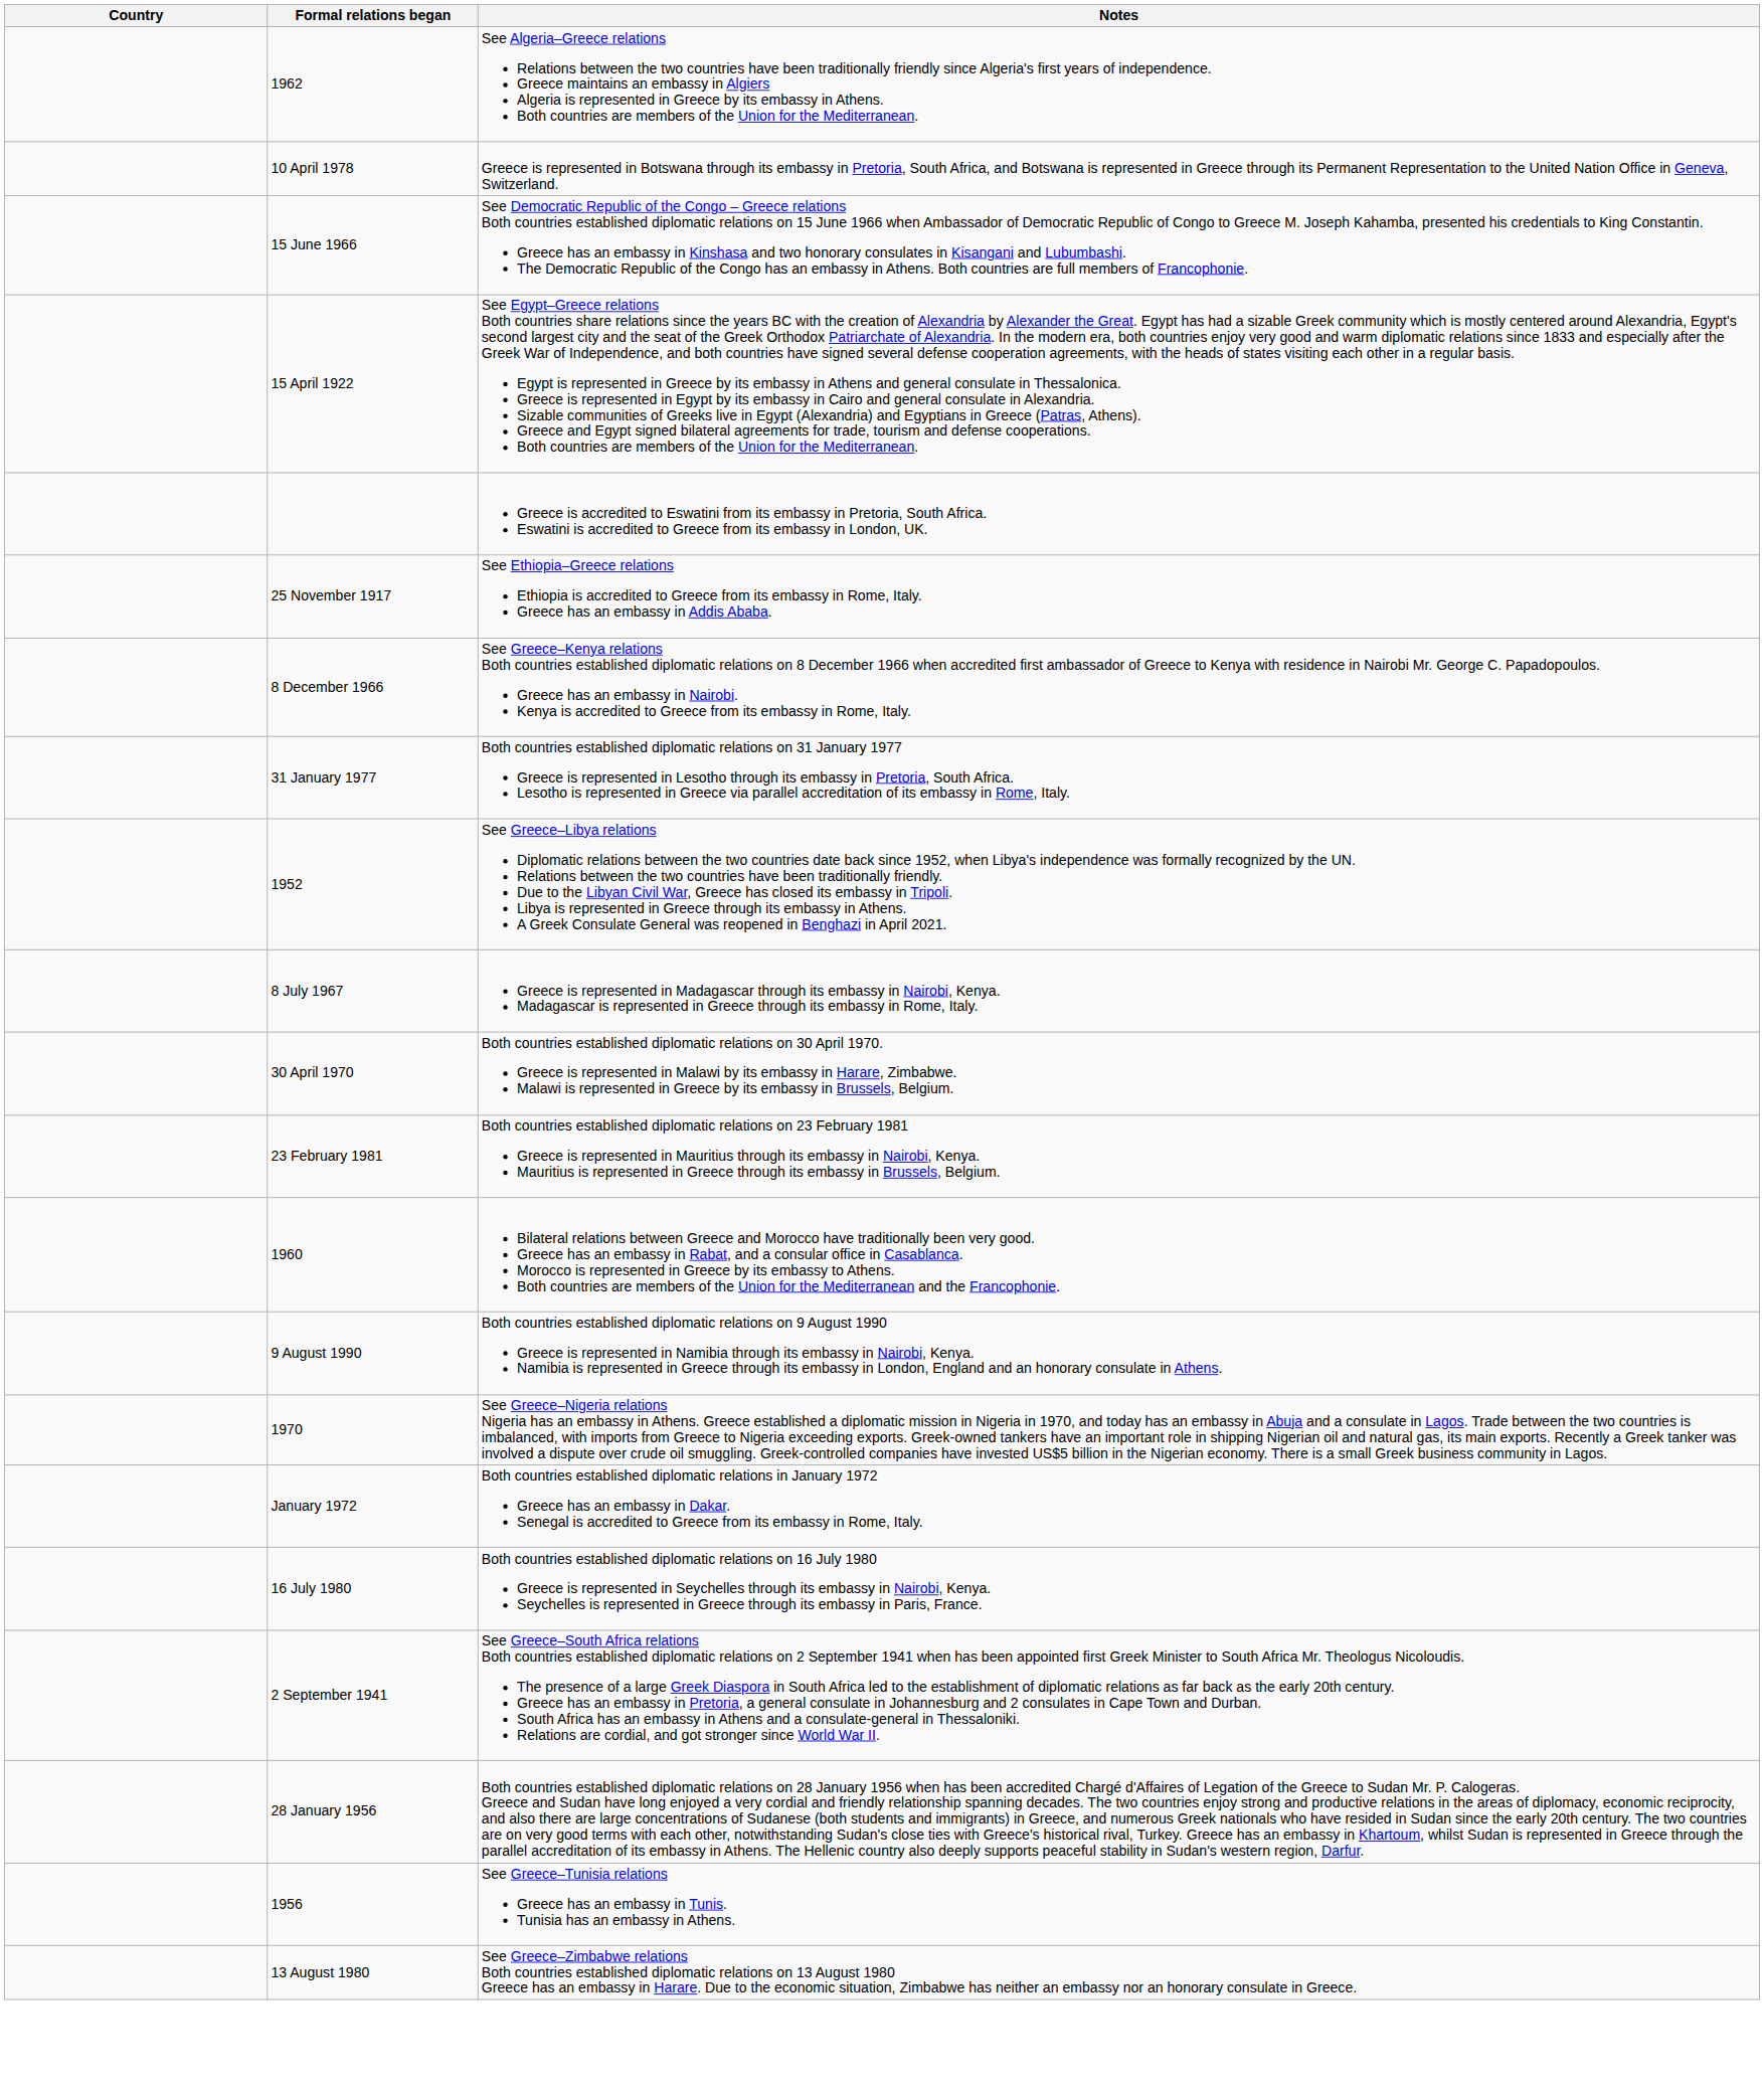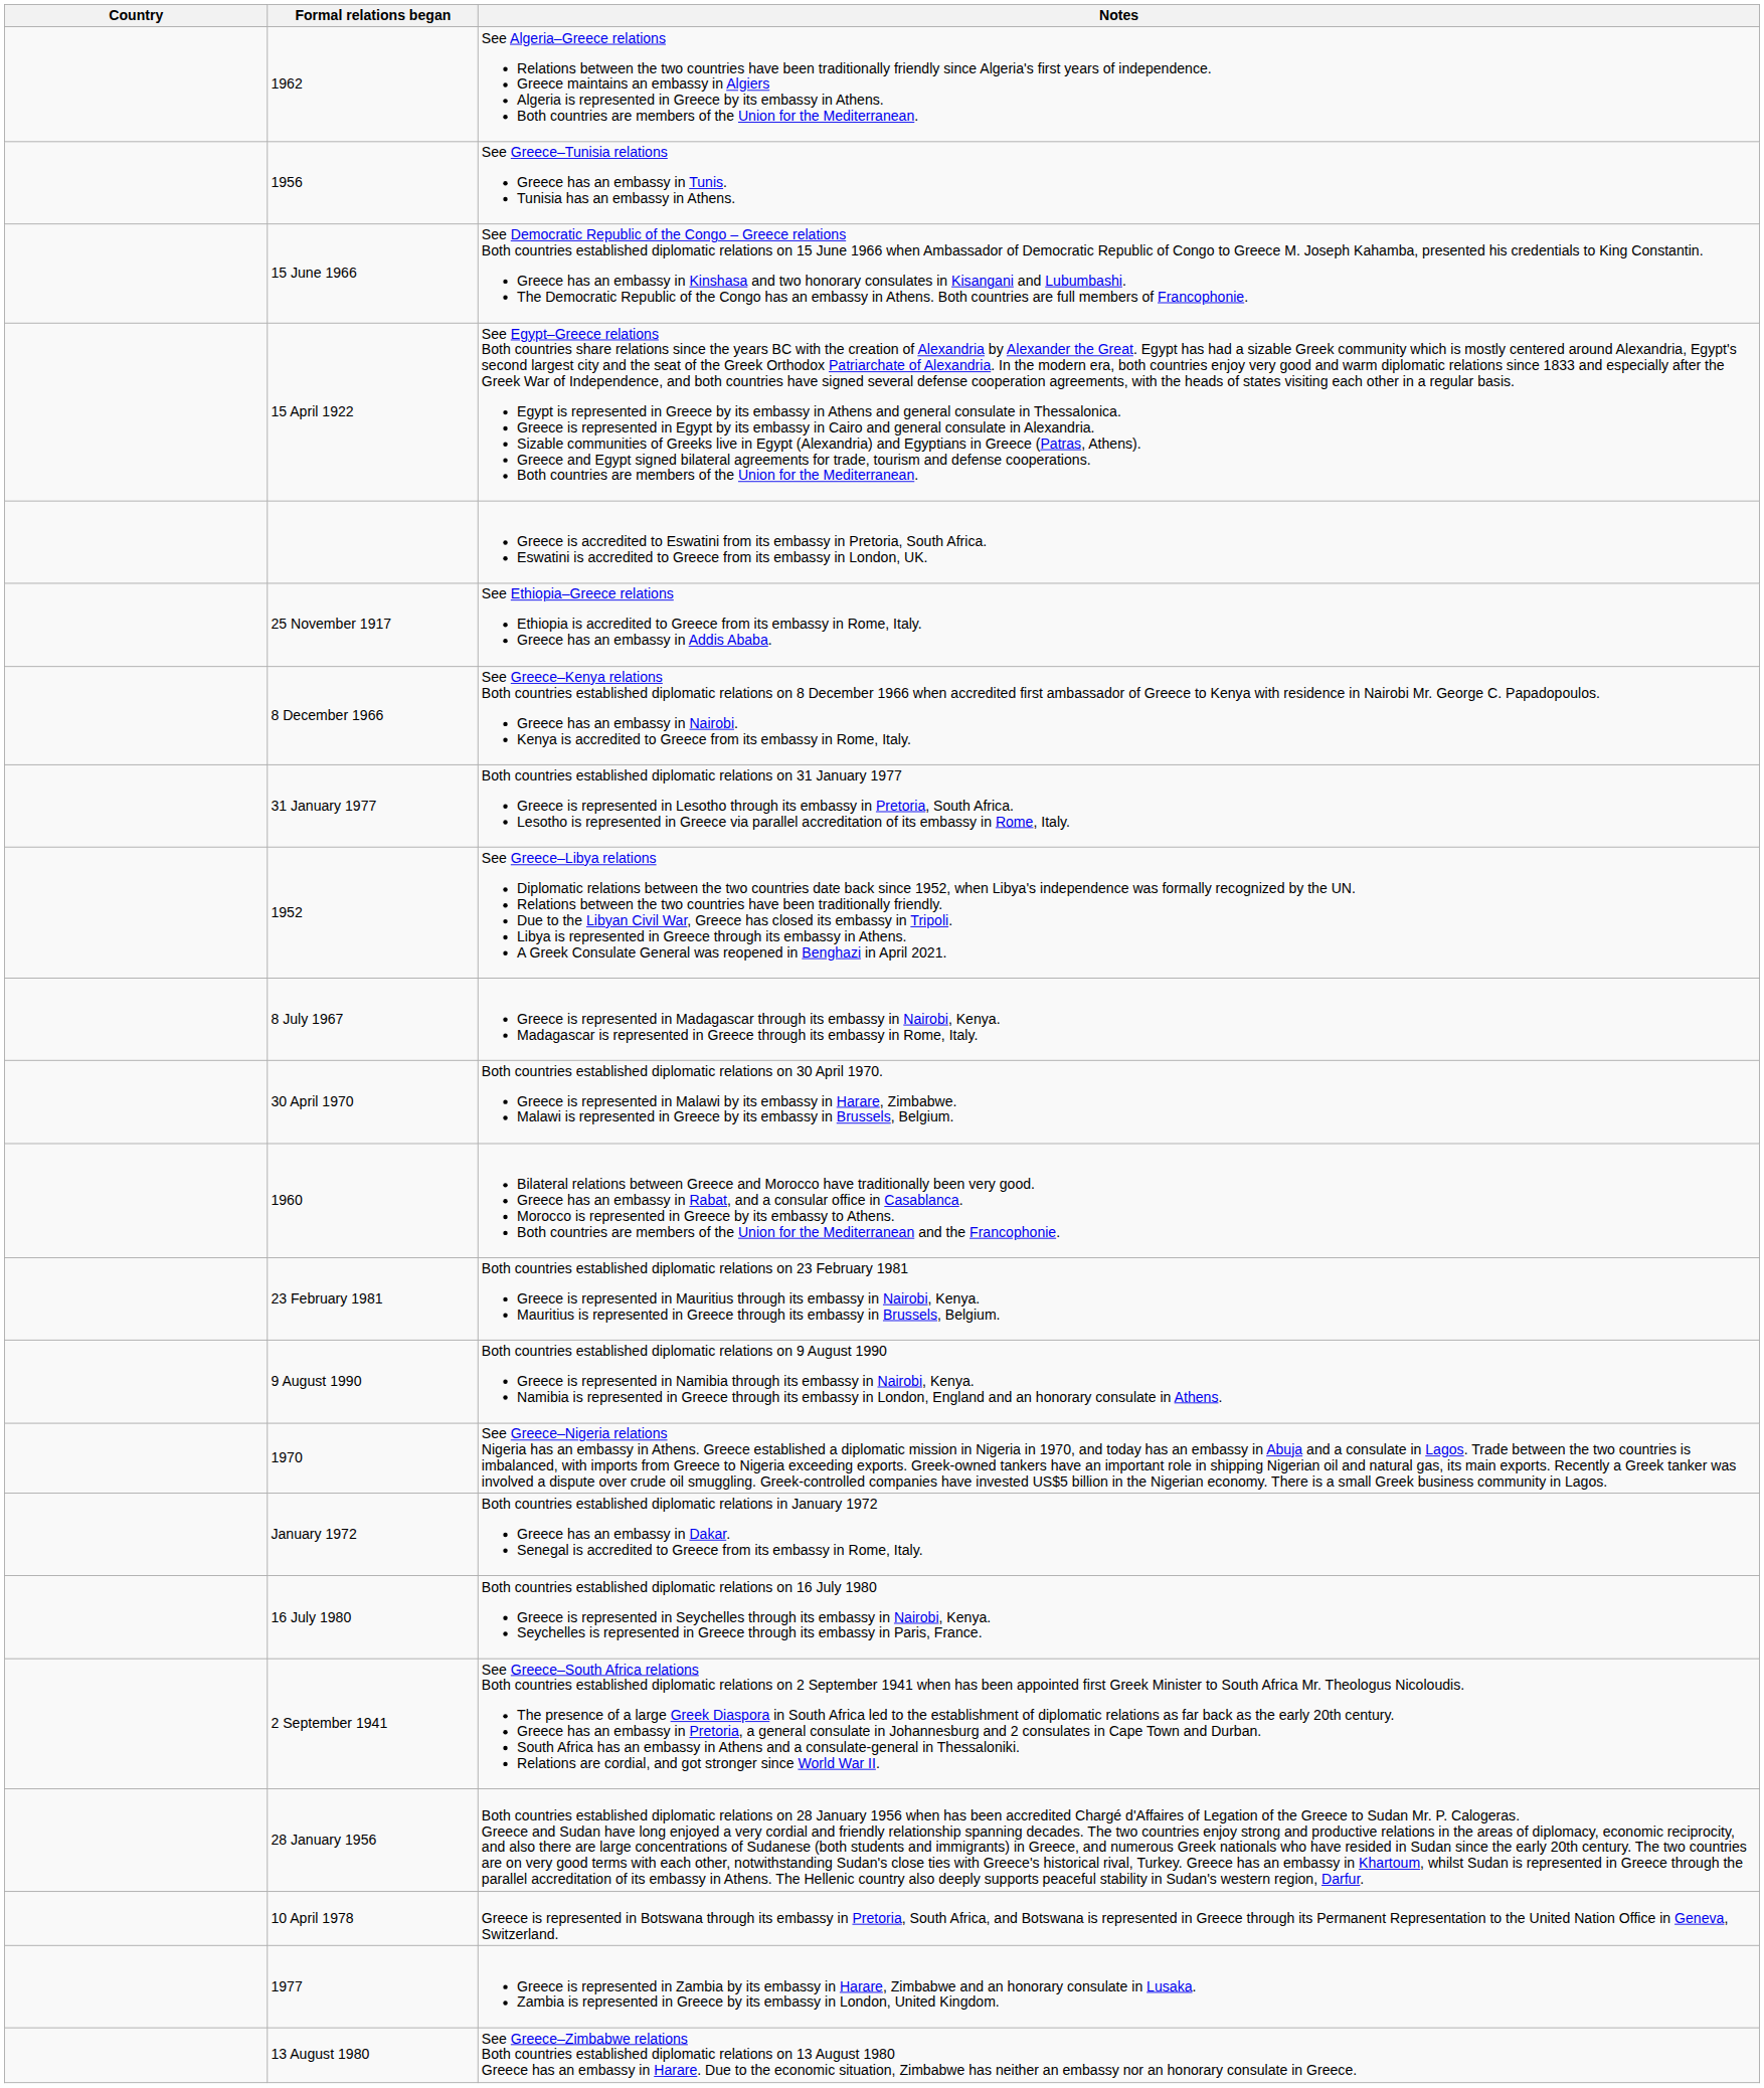 <table class="wikitable sortable" border="1" style="width:100%; margin:auto;">
 <tr>
 <th width="15%">Country</th>
 <th width="12%">Formal relations began</th>
 <th>Notes</th>
 </tr>
 <tr -valign="top">
 <td></td>
 <td>1962</td>
 <td>See <a href='#'>Algeria–Greece relations</a><br><ul><li>Relations between the two countries have been traditionally friendly since Algeria's first years of independence.</li><li>Greece maintains an embassy in <a href='#'>Algiers</a></li><li>Algeria is represented in Greece by its embassy in Athens.</li><li>Both countries are members of the <a href='#'>Union for the Mediterranean</a>.</li></ul></td>
 </tr>
 <tr -valign="top">
 <td></td>
-<td>10 April 1978</td>
-<td><br>Greece is represented in Botswana through its embassy in <a href='#'>Pretoria</a>, South Africa, and Botswana is represented in Greece through its Permanent Representation to the United Nation Office in <a href='#'>Geneva</a>, Switzerland.</td>
+<td>1956</td>
+<td>See <a href='#'>Greece–Tunisia relations</a><br><ul><li>Greece has an embassy in <a href='#'>Tunis</a>.</li><li>Tunisia has an embassy in Athens.</li></ul></td>
 </tr>
 <tr -valign="top">
 <td></td>
 <td>15 June 1966</td>
 <td>See <a href='#'>Democratic Republic of the Congo – Greece relations</a><br>Both countries established diplomatic relations on 15 June 1966 when Ambassador of Democratic Republic of Congo to Greece M. Joseph Kahamba, presented his credentials to King Constantin.<ul><li>Greece has an embassy in <a href='#'>Kinshasa</a> and two honorary consulates in <a href='#'>Kisangani</a> and <a href='#'>Lubumbashi</a>.</li><li>The Democratic Republic of the Congo has an embassy in Athens. Both countries are full members of <a href='#'>Francophonie</a>.</li></ul></td>
 </tr>
 <tr -valign="top">
 <td></td>
 <td>15 April 1922</td>
 <td>See <a href='#'>Egypt–Greece relations</a><br>Both countries share relations since the years BC with the creation of <a href='#'>Alexandria</a> by <a href='#'>Alexander the Great</a>. Egypt has had a sizable Greek community which is mostly centered around Alexandria, Egypt's second largest city and the seat of the Greek Orthodox <a href='#'>Patriarchate of Alexandria</a>. In the modern era, both countries enjoy very good and warm diplomatic relations since 1833 and especially after the Greek War of Independence, and both countries have signed several defense cooperation agreements, with the heads of states visiting each other in a regular basis.<ul><li>Egypt is represented in Greece by its embassy in Athens and general consulate in Thessalonica.</li><li>Greece is represented in Egypt by its embassy in Cairo and general consulate in Alexandria.</li><li>Sizable communities of Greeks live in Egypt (Alexandria) and Egyptians in Greece (<a href='#'>Patras</a>, Athens).</li><li>Greece and Egypt signed bilateral agreements for trade, tourism and defense cooperations.</li><li>Both countries are members of the <a href='#'>Union for the Mediterranean</a>.</li></ul></td>
 </tr>
 <tr -valign="top">
 <td></td>
 <td></td>
 <td><br><ul><li>Greece is accredited to Eswatini from its embassy in Pretoria, South Africa.</li><li>Eswatini is accredited to Greece from its embassy in London, UK.</li></ul></td>
 </tr>
 <tr -valign="top">
 <td></td>
 <td>25 November 1917</td>
 <td>See <a href='#'>Ethiopia–Greece relations</a><br><ul><li>Ethiopia is accredited to Greece from its embassy in Rome, Italy.</li><li>Greece has an embassy in <a href='#'>Addis Ababa</a>.</li></ul></td>
 </tr>
 <tr -valign="top">
 <td></td>
 <td>8 December 1966</td>
 <td>See <a href='#'>Greece–Kenya relations</a><br>Both countries established diplomatic relations on 8 December 1966 when accredited first ambassador of Greece to Kenya with residence in Nairobi Mr. George C. Papadopoulos.<ul><li>Greece has an embassy in <a href='#'>Nairobi</a>.</li><li>Kenya is accredited to Greece from its embassy in Rome, Italy.</li></ul></td>
 </tr>
 <tr -valign="top">
 <td></td>
 <td>31 January 1977</td>
 <td>Both countries established diplomatic relations on 31 January 1977<br><ul><li>Greece is represented in Lesotho through its embassy in <a href='#'>Pretoria</a>, South Africa.</li><li>Lesotho is represented in Greece via parallel accreditation of its embassy in <a href='#'>Rome</a>, Italy.</li></ul></td>
 </tr>
 <tr -valign="top">
 <td></td>
 <td>1952</td>
 <td>See <a href='#'>Greece–Libya relations</a><br><ul><li>Diplomatic relations between the two countries date back since 1952, when Libya's independence was formally recognized by the UN.</li><li>Relations between the two countries have been traditionally friendly.</li><li>Due to the <a href='#'>Libyan Civil War</a>, Greece has closed its embassy in <a href='#'>Tripoli</a>.</li><li>Libya is represented in Greece through its embassy in Athens.</li><li>A Greek Consulate General was reopened in <a href='#'>Benghazi</a> in April 2021.</li></ul></td>
 </tr>
 <tr -valign="top">
 <td></td>
 <td>8 July 1967</td>
 <td><br><ul><li>Greece is represented in Madagascar through its embassy in <a href='#'>Nairobi</a>, Kenya.</li><li>Madagascar is represented in Greece through its embassy in Rome, Italy.</li></ul></td>
 </tr>
 <tr -valign="top">
 <td></td>
 <td>30 April 1970</td>
 <td>Both countries established diplomatic relations on 30 April 1970.<br><ul><li>Greece is represented in Malawi by its embassy in <a href='#'>Harare</a>, Zimbabwe.</li><li>Malawi is represented in Greece by its embassy in <a href='#'>Brussels</a>, Belgium.</li></ul></td>
 </tr>
 <tr -valign="top">
 <td></td>
-<td>23 February 1981</td>
-<td>Both countries established diplomatic relations on 23 February 1981<br><ul><li>Greece is represented in Mauritius through its embassy in <a href='#'>Nairobi</a>, Kenya.</li><li>Mauritius is represented in Greece through its embassy in <a href='#'>Brussels</a>, Belgium.</li></ul></td>
+<td>1960</td>
+<td><br><ul><li>Bilateral relations between Greece and Morocco have traditionally been very good.</li><li>Greece has an embassy in <a href='#'>Rabat</a>, and a consular office in <a href='#'>Casablanca</a>.</li><li>Morocco is represented in Greece by its embassy to Athens.</li><li>Both countries are members of the <a href='#'>Union for the Mediterranean</a> and the <a href='#'>Francophonie</a>.</li></ul></td>
 </tr>
 <tr -valign="top">
 <td></td>
-<td>1960</td>
-<td><br><ul><li>Bilateral relations between Greece and Morocco have traditionally been very good.</li><li>Greece has an embassy in <a href='#'>Rabat</a>, and a consular office in <a href='#'>Casablanca</a>.</li><li>Morocco is represented in Greece by its embassy to Athens.</li><li>Both countries are members of the <a href='#'>Union for the Mediterranean</a> and the <a href='#'>Francophonie</a>.</li></ul></td>
+<td>23 February 1981</td>
+<td>Both countries established diplomatic relations on 23 February 1981<br><ul><li>Greece is represented in Mauritius through its embassy in <a href='#'>Nairobi</a>, Kenya.</li><li>Mauritius is represented in Greece through its embassy in <a href='#'>Brussels</a>, Belgium.</li></ul></td>
 </tr>
 <tr -valign="top">
 <td></td>
 <td>9 August 1990</td>
 <td>Both countries established diplomatic relations on 9 August 1990<br><ul><li>Greece is represented in Namibia through its embassy in <a href='#'>Nairobi</a>, Kenya.</li><li>Namibia is represented in Greece through its embassy in London, England and an honorary consulate in <a href='#'>Athens</a>.</li></ul></td>
 </tr>
 <tr -valign="top">
 <td></td>
 <td>1970</td>
 <td>See <a href='#'>Greece–Nigeria relations</a><br>Nigeria has an embassy in Athens. Greece established a diplomatic mission in Nigeria in 1970, and today has an embassy in <a href='#'>Abuja</a> and a consulate in <a href='#'>Lagos</a>. Trade between the two countries is imbalanced, with imports from Greece to Nigeria exceeding exports. Greek-owned tankers have an important role in shipping Nigerian oil and natural gas, its main exports. Recently a Greek tanker was involved a dispute over crude oil smuggling. Greek-controlled companies have invested US$5 billion in the Nigerian economy. There is a small Greek business community in Lagos.</td>
 </tr>
 <tr -valign="top">
 <td></td>
 <td>January 1972</td>
 <td>Both countries established diplomatic relations in January 1972<br><ul><li>Greece has an embassy in <a href='#'>Dakar</a>.</li><li>Senegal is accredited to Greece from its embassy in Rome, Italy.</li></ul></td>
 </tr>
 <tr -valign="top">
 <td></td>
 <td>16 July 1980</td>
 <td>Both countries established diplomatic relations on 16 July 1980<br><ul><li>Greece is represented in Seychelles through its embassy in <a href='#'>Nairobi</a>, Kenya.</li><li>Seychelles is represented in Greece through its embassy in Paris, France.</li></ul></td>
 </tr>
 <tr -valign="top">
 <td></td>
 <td>2 September 1941</td>
 <td>See <a href='#'>Greece–South Africa relations</a><br>Both countries established diplomatic relations on 2 September 1941 when has been appointed first Greek Minister to South Africa Mr. Theologus Nicoloudis.<ul><li>The presence of a large <a href='#'>Greek Diaspora</a> in South Africa led to the establishment of diplomatic relations as far back as the early 20th century.</li><li>Greece has an embassy in <a href='#'>Pretoria</a>, a general consulate in Johannesburg and 2 consulates in Cape Town and Durban.</li><li>South Africa has an embassy in Athens and a consulate-general in Thessaloniki.</li><li>Relations are cordial, and got stronger since <a href='#'>World War II</a>.</li></ul></td>
 </tr>
 <tr -valign="top">
 <td></td>
 <td>28 January 1956</td>
 <td><br>Both countries established diplomatic relations on 28 January 1956 when has been accredited Chargé d'Affaires of Legation of the Greece to Sudan Mr. P. Calogeras.<br>Greece and Sudan have long enjoyed a very cordial and friendly relationship spanning decades. The two countries enjoy strong and productive relations in the areas of diplomacy, economic reciprocity, and also there are large concentrations of Sudanese (both students and immigrants) in Greece, and numerous Greek nationals who have resided in Sudan since the early 20th century. The two countries are on very good terms with each other, notwithstanding Sudan's close ties with Greece's historical rival, Turkey. Greece has an embassy in <a href='#'>Khartoum</a>, whilst Sudan is represented in Greece through the parallel accreditation of its embassy in Athens. The Hellenic country also deeply supports peaceful stability in Sudan's western region, <a href='#'>Darfur</a>.</td>
 </tr>
 <tr -valign="top">
 <td></td>
-<td>1956</td>
-<td>See <a href='#'>Greece–Tunisia relations</a><br><ul><li>Greece has an embassy in <a href='#'>Tunis</a>.</li><li>Tunisia has an embassy in Athens.</li></ul></td>
+<td>10 April 1978</td>
+<td><br>Greece is represented in Botswana through its embassy in <a href='#'>Pretoria</a>, South Africa, and Botswana is represented in Greece through its Permanent Representation to the United Nation Office in <a href='#'>Geneva</a>, Switzerland.</td>
+</tr>
+<tr -valign="top">
+<td></td>
+<td>1977</td>
+<td><br><ul><li>Greece is represented in Zambia by its embassy in <a href='#'>Harare</a>, Zimbabwe and an honorary consulate in <a href='#'>Lusaka</a>.</li><li>Zambia is represented in Greece by its embassy in London, United Kingdom.</li></ul></td>
 </tr>
 <tr -valign="top">
 <td></td>
 <td>13 August 1980</td>
 <td>See <a href='#'>Greece–Zimbabwe relations</a><br>Both countries established diplomatic relations on 13 August 1980<br>Greece has an embassy in <a href='#'>Harare</a>. Due to the economic situation, Zimbabwe has neither an embassy nor an honorary consulate in Greece.</td>
 </tr>
 </table>
